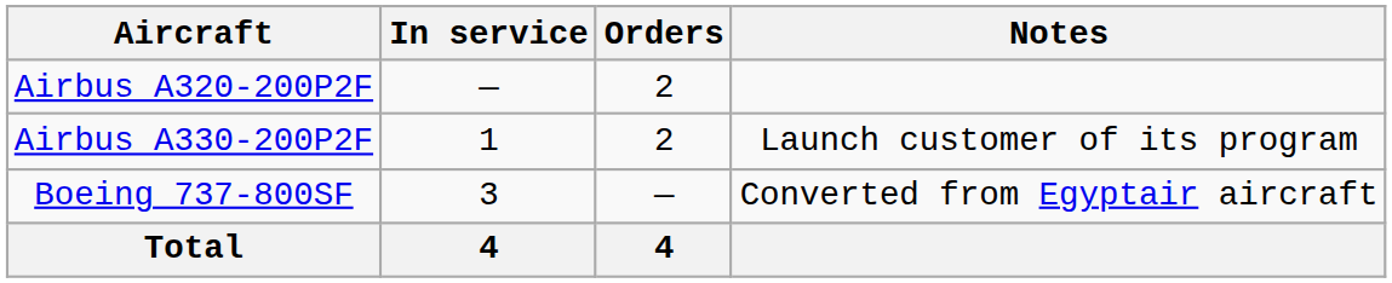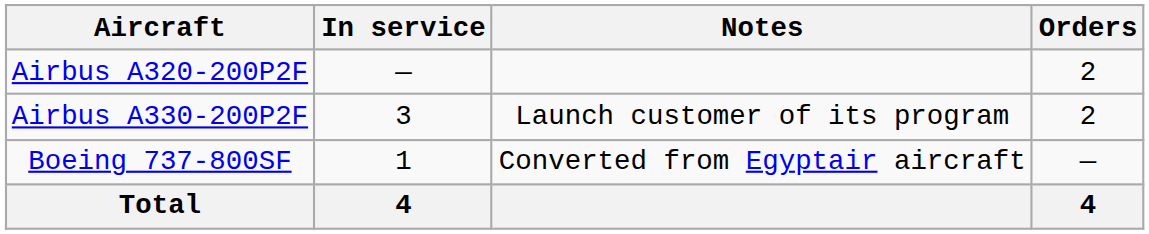 <table class="wikitable" style="margin:1em auto; border-collapse:collapse;text-align:center">
 <tr>
 <th>Aircraft</th>
 <th>In service</th>
+<th>Notes</th>
 <th>Orders</th>
-<th>Notes</th>
 </tr>
 <tr>
 <td><a href='#'>Airbus A320-200P2F</a></td>
 <td>—</td>
+<td></td>
 <td>2</td>
-<td></td>
 </tr>
 <tr>
 <td><a href='#'>Airbus A330-200P2F</a></td>
-<td>1</td>
+<td>3</td>
+<td>Launch customer of its program</td>
 <td>2</td>
-<td>Launch customer of its program</td>
 </tr>
 <tr>
 <td><a href='#'>Boeing 737-800SF</a></td>
-<td>3</td>
+<td>1</td>
+<td>Converted from <a href='#'>Egyptair</a> aircraft</td>
 <td>—</td>
-<td>Converted from <a href='#'>Egyptair</a> aircraft</td>
 </tr>
 <tr>
 <th>Total</th>
 <th>4</th>
+<th></th>
 <th>4</th>
-<th></th>
 </tr>
 </table>
